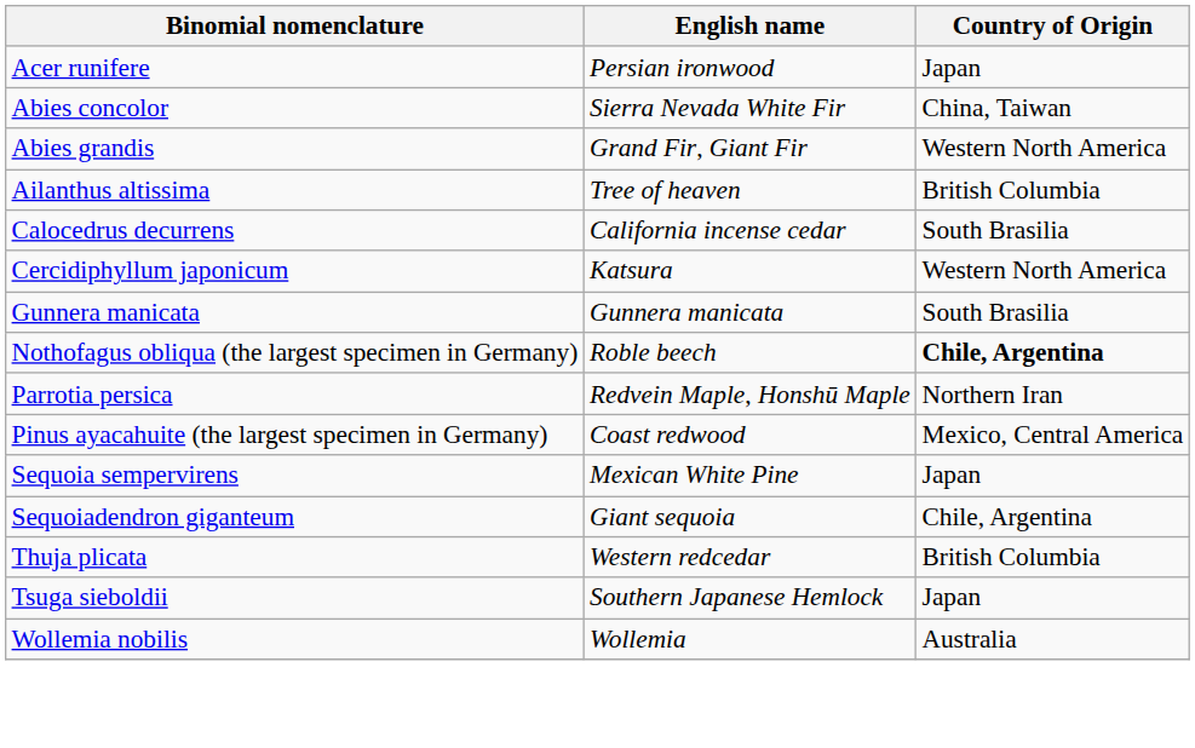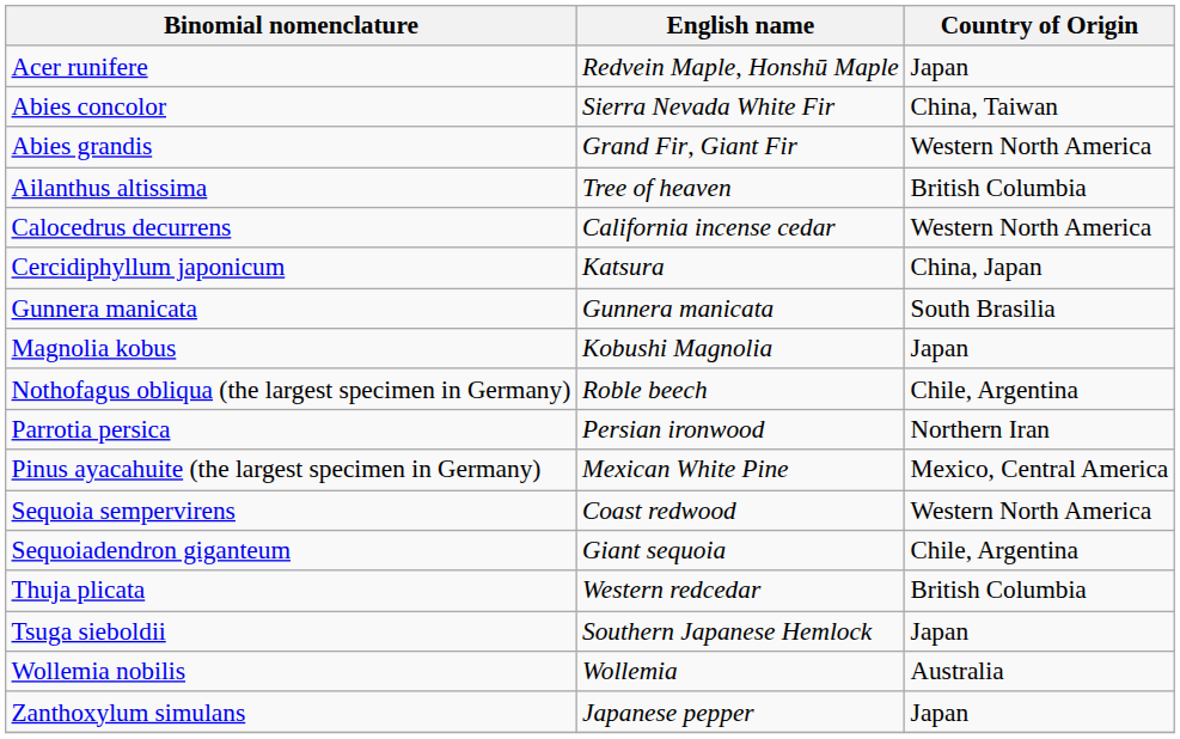 <table class="wikitable">
 <tr>
 <th>Binomial nomenclature</th>
 <th>English name</th>
 <th>Country of Origin</th>
 </tr>
 <tr>
 <td><a href='#'>Acer runifere</a></td>
-<td><em>Persian ironwood</em></td>
+<td><em>Redvein Maple</em>, <em>Honshū Maple</em></td>
 <td>Japan</td>
 </tr>
 <tr>
 <td><a href='#'>Abies concolor</a></td>
 <td><em>Sierra Nevada White Fir</em></td>
 <td>China, Taiwan</td>
 </tr>
 <tr>
 <td><a href='#'>Abies grandis</a></td>
 <td><em>Grand Fir</em>, <em>Giant Fir</em></td>
 <td>Western North America</td>
 </tr>
 <tr>
 <td><a href='#'>Ailanthus altissima</a></td>
 <td><em>Tree of heaven</em></td>
 <td>British Columbia</td>
 </tr>
 <tr>
 <td><a href='#'>Calocedrus decurrens</a></td>
 <td><em>California incense cedar</em></td>
-<td>South Brasilia</td>
+<td>Western North America</td>
 </tr>
 <tr>
 <td><a href='#'>Cercidiphyllum japonicum</a></td>
 <td><em>Katsura</em></td>
-<td>Western North America</td>
+<td>China, Japan</td>
 </tr>
 <tr>
 <td><a href='#'>Gunnera manicata</a></td>
 <td><em>Gunnera manicata</em></td>
 <td>South Brasilia</td>
 </tr>
 <tr>
+<td><a href='#'>Magnolia kobus</a></td>
+<td><em>Kobushi Magnolia</em></td>
+<td>Japan</td>
+</tr>
+<tr>
 <td><a href='#'>Nothofagus obliqua</a> (the largest specimen in Germany)</td>
 <td><em>Roble beech</em></td>
-<td><strong>Chile, Argentina</strong></td>
+<td>Chile, Argentina</td>
 </tr>
 <tr>
 <td><a href='#'>Parrotia persica</a></td>
-<td><em>Redvein Maple</em>, <em>Honshū Maple</em></td>
+<td><em>Persian ironwood</em></td>
 <td>Northern Iran</td>
 </tr>
 <tr>
 <td><a href='#'>Pinus ayacahuite</a> (the largest specimen in Germany)</td>
-<td><em>Coast redwood</em></td>
+<td><em>Mexican White Pine</em></td>
 <td>Mexico, Central America</td>
 </tr>
 <tr>
 <td><a href='#'>Sequoia sempervirens</a></td>
-<td><em>Mexican White Pine</em></td>
-<td>Japan</td>
+<td><em>Coast redwood</em></td>
+<td>Western North America</td>
 </tr>
 <tr>
 <td><a href='#'>Sequoiadendron giganteum</a></td>
 <td><em>Giant sequoia</em></td>
 <td>Chile, Argentina</td>
 </tr>
 <tr>
 <td><a href='#'>Thuja plicata</a></td>
 <td><em>Western redcedar</em></td>
 <td>British Columbia</td>
 </tr>
 <tr>
 <td><a href='#'>Tsuga sieboldii</a></td>
 <td><em>Southern Japanese Hemlock</em></td>
 <td>Japan</td>
 </tr>
 <tr>
 <td><a href='#'>Wollemia nobilis</a></td>
 <td><em>Wollemia</em></td>
 <td>Australia</td>
 </tr>
 <tr>
+<td><a href='#'>Zanthoxylum simulans</a></td>
+<td><em>Japanese pepper</em></td>
+<td>Japan</td>
+</tr>
+<tr>
 </tr>
 </table>
